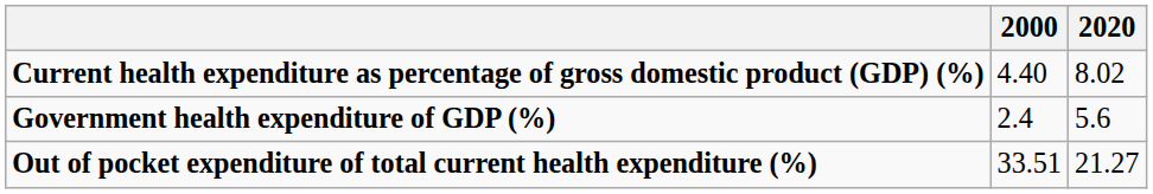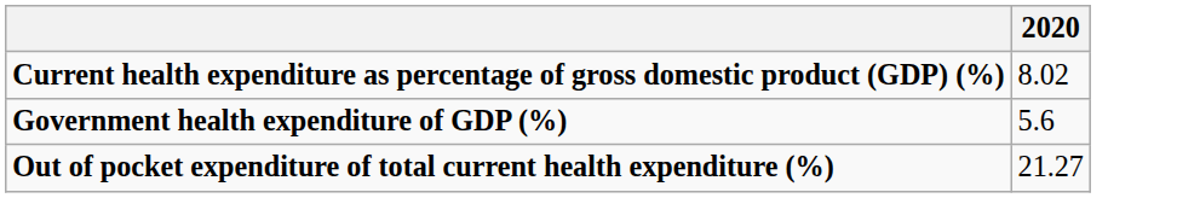 <table class="wikitable">
 <tr>
 <th></th>
-<th>2000</th>
 <th>2020</th>
 </tr>
 <tr>
 <td><strong>Current health expenditure as percentage of gross domestic product (GDP) (%)</strong></td>
-<td>4.40</td>
 <td>8.02</td>
 </tr>
 <tr>
 <td><strong>Government health expenditure of GDP (%)</strong></td>
-<td>2.4</td>
 <td>5.6</td>
 </tr>
 <tr>
 <td><strong>Out of pocket expenditure of total current health expenditure (%)</strong></td>
-<td>33.51</td>
 <td>21.27</td>
 </tr>
 </table>
